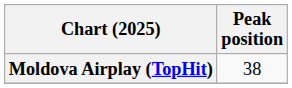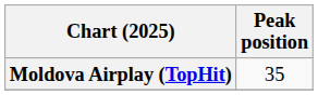 <table class="wikitable plainrowheaders" style="text-align:center">
 <tr>
 <th scope="col">Chart (2025)</th>
 <th scope="col">Peak<br>position</th>
 </tr>
 <tr>
 <th scope="row">Moldova Airplay (<a href='#'>TopHit</a>)</th>
-<td>38</td>
+<td>35</td>
 </tr>
 <tr>
 </tr>
 </table>
